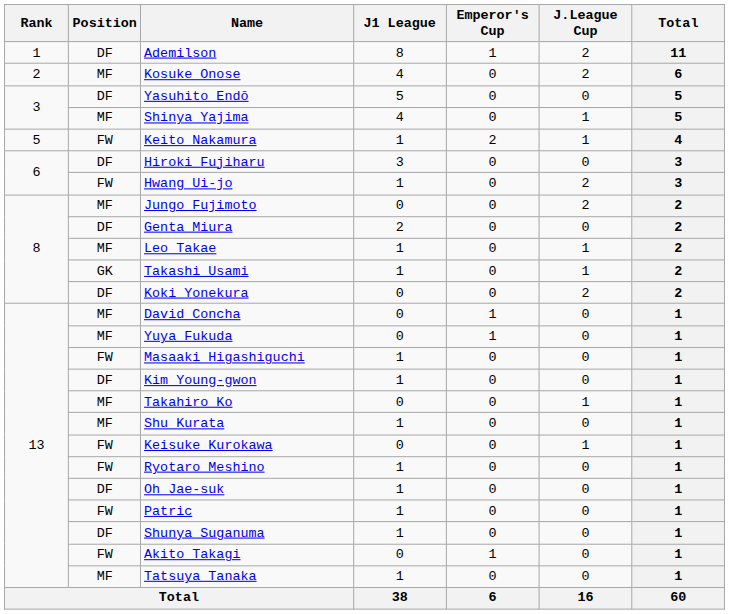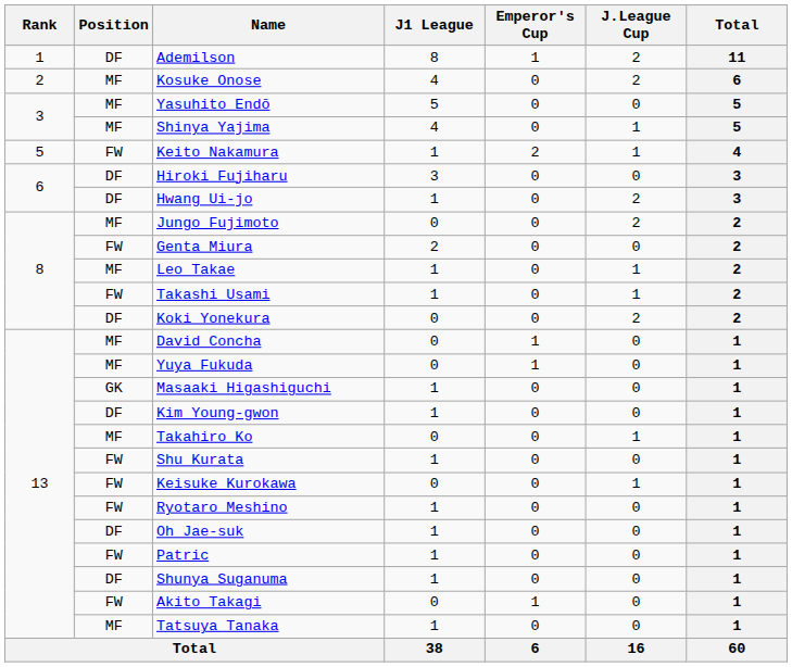 <table class="wikitable" style="text-align: center;">
 <tr>
 <th style="width:56px;">Rank</th>
 <th style="width:64px;">Position</th>
 <th style="width:200px;">Name</th>
 <th style="width:84px;">J1 League</th>
 <th style="width:84px;">Emperor's Cup</th>
 <th style="width:84px;">J.League Cup</th>
 <th style="width:84px;"><strong>Total</strong></th>
 </tr>
 <tr>
 <td>1</td>
 <td>DF</td>
 <td align=left> <a href='#'>Ademilson</a></td>
 <td>8</td>
 <td>1</td>
 <td>2</td>
 <th>11</th>
 </tr>
 <tr>
 <td>2</td>
 <td>MF</td>
 <td align=left> <a href='#'>Kosuke Onose</a></td>
 <td>4</td>
 <td>0</td>
 <td>2</td>
 <th>6</th>
 </tr>
 <tr>
 <td rowspan=2>3</td>
-<td>DF</td>
+<td>MF</td>
 <td align=left> <a href='#'>Yasuhito Endō</a></td>
 <td>5</td>
 <td>0</td>
 <td>0</td>
 <th>5</th>
 </tr>
 <tr>
 <td>MF</td>
 <td align=left> <a href='#'>Shinya Yajima</a></td>
 <td>4</td>
 <td>0</td>
 <td>1</td>
 <th>5</th>
 </tr>
 <tr>
 <td>5</td>
 <td>FW</td>
 <td align=left> <a href='#'>Keito Nakamura</a></td>
 <td>1</td>
 <td>2</td>
 <td>1</td>
 <th>4</th>
 </tr>
 <tr>
 <td rowspan=2>6</td>
 <td>DF</td>
 <td align=left> <a href='#'>Hiroki Fujiharu</a></td>
 <td>3</td>
 <td>0</td>
 <td>0</td>
 <th>3</th>
 </tr>
 <tr>
-<td>FW</td>
+<td>DF</td>
 <td align=left> <a href='#'>Hwang Ui-jo</a></td>
 <td>1</td>
 <td>0</td>
 <td>2</td>
 <th>3</th>
 </tr>
 <tr>
 <td rowspan=5>8</td>
 <td>MF</td>
 <td align=left> <a href='#'>Jungo Fujimoto</a></td>
 <td>0</td>
 <td>0</td>
 <td>2</td>
 <th>2</th>
 </tr>
 <tr>
-<td>DF</td>
+<td>FW</td>
 <td align=left> <a href='#'>Genta Miura</a></td>
 <td>2</td>
 <td>0</td>
 <td>0</td>
 <th>2</th>
 </tr>
 <tr>
 <td>MF</td>
 <td align=left> <a href='#'>Leo Takae</a></td>
 <td>1</td>
 <td>0</td>
 <td>1</td>
 <th>2</th>
 </tr>
 <tr>
-<td>GK</td>
+<td>FW</td>
 <td align=left> <a href='#'>Takashi Usami</a></td>
 <td>1</td>
 <td>0</td>
 <td>1</td>
 <th>2</th>
 </tr>
 <tr>
 <td>DF</td>
 <td align=left> <a href='#'>Koki Yonekura</a></td>
 <td>0</td>
 <td>0</td>
 <td>2</td>
 <th>2</th>
 </tr>
 <tr>
 <td rowspan=13>13</td>
 <td>MF</td>
 <td align=left> <a href='#'>David Concha</a></td>
 <td>0</td>
 <td>1</td>
 <td>0</td>
 <th>1</th>
 </tr>
 <tr>
 <td>MF</td>
 <td align=left> <a href='#'>Yuya Fukuda</a></td>
 <td>0</td>
 <td>1</td>
 <td>0</td>
 <th>1</th>
 </tr>
 <tr>
-<td>FW</td>
+<td>GK</td>
 <td align=left> <a href='#'>Masaaki Higashiguchi</a></td>
 <td>1</td>
 <td>0</td>
 <td>0</td>
 <th>1</th>
 </tr>
 <tr>
 <td>DF</td>
 <td align=left> <a href='#'>Kim Young-gwon</a></td>
 <td>1</td>
 <td>0</td>
 <td>0</td>
 <th>1</th>
 </tr>
 <tr>
 <td>MF</td>
 <td align=left> <a href='#'>Takahiro Ko</a></td>
 <td>0</td>
 <td>0</td>
 <td>1</td>
 <th>1</th>
 </tr>
 <tr>
-<td>MF</td>
+<td>FW</td>
 <td align=left> <a href='#'>Shu Kurata</a></td>
 <td>1</td>
 <td>0</td>
 <td>0</td>
 <th>1</th>
 </tr>
 <tr>
 <td>FW</td>
 <td align=left> <a href='#'>Keisuke Kurokawa</a></td>
 <td>0</td>
 <td>0</td>
 <td>1</td>
 <th>1</th>
 </tr>
 <tr>
 <td>FW</td>
 <td align=left> <a href='#'>Ryotaro Meshino</a></td>
 <td>1</td>
 <td>0</td>
 <td>0</td>
 <th>1</th>
 </tr>
 <tr>
 <td>DF</td>
 <td align=left> <a href='#'>Oh Jae-suk</a></td>
 <td>1</td>
 <td>0</td>
 <td>0</td>
 <th>1</th>
 </tr>
 <tr>
 <td>FW</td>
 <td align=left> <a href='#'>Patric</a></td>
 <td>1</td>
 <td>0</td>
 <td>0</td>
 <th>1</th>
 </tr>
 <tr>
 <td>DF</td>
 <td align=left> <a href='#'>Shunya Suganuma</a></td>
 <td>1</td>
 <td>0</td>
 <td>0</td>
 <th>1</th>
 </tr>
 <tr>
 <td>FW</td>
 <td align=left> <a href='#'>Akito Takagi</a></td>
 <td>0</td>
 <td>1</td>
 <td>0</td>
 <th>1</th>
 </tr>
 <tr>
 <td>MF</td>
 <td align=left> <a href='#'>Tatsuya Tanaka</a></td>
 <td>1</td>
 <td>0</td>
 <td>0</td>
 <th>1</th>
 </tr>
 <tr>
 <th colspan="3"><strong>Total</strong></th>
 <th><strong>38</strong></th>
 <th><strong>6</strong></th>
 <th><strong>16</strong></th>
 <th><strong>60</strong></th>
 </tr>
 </table>
